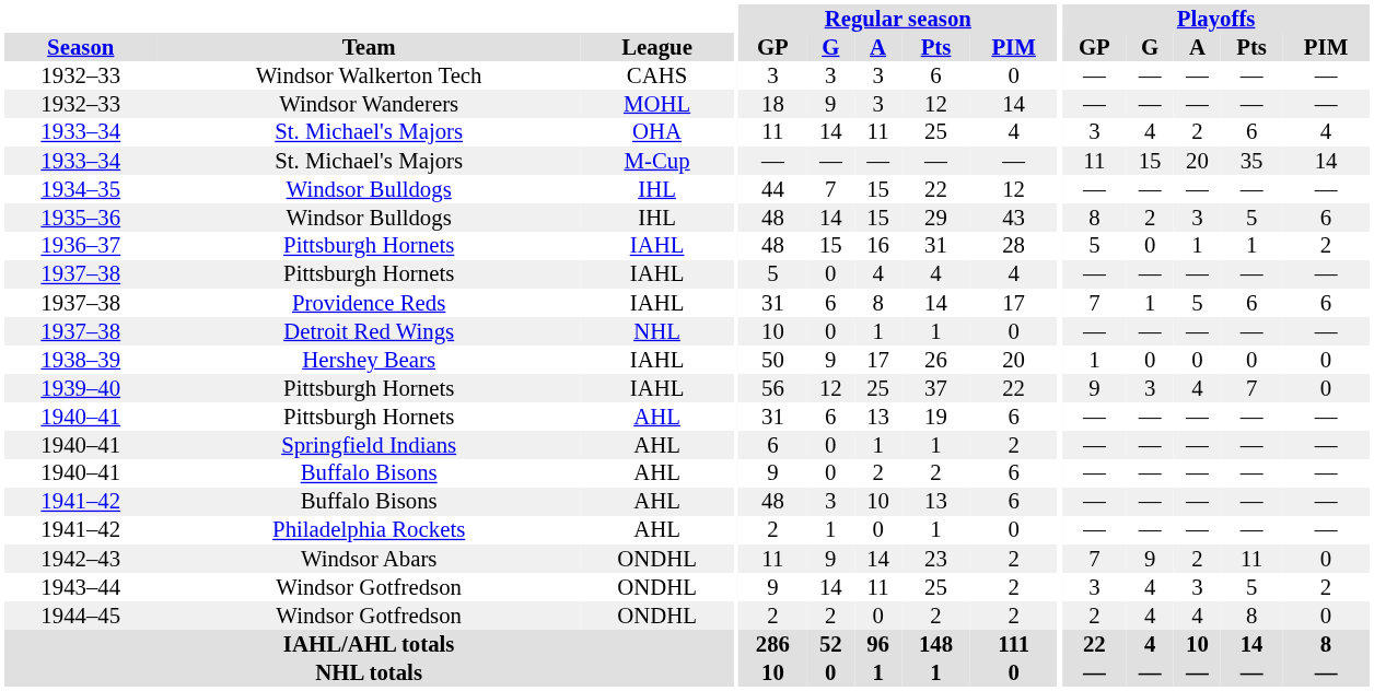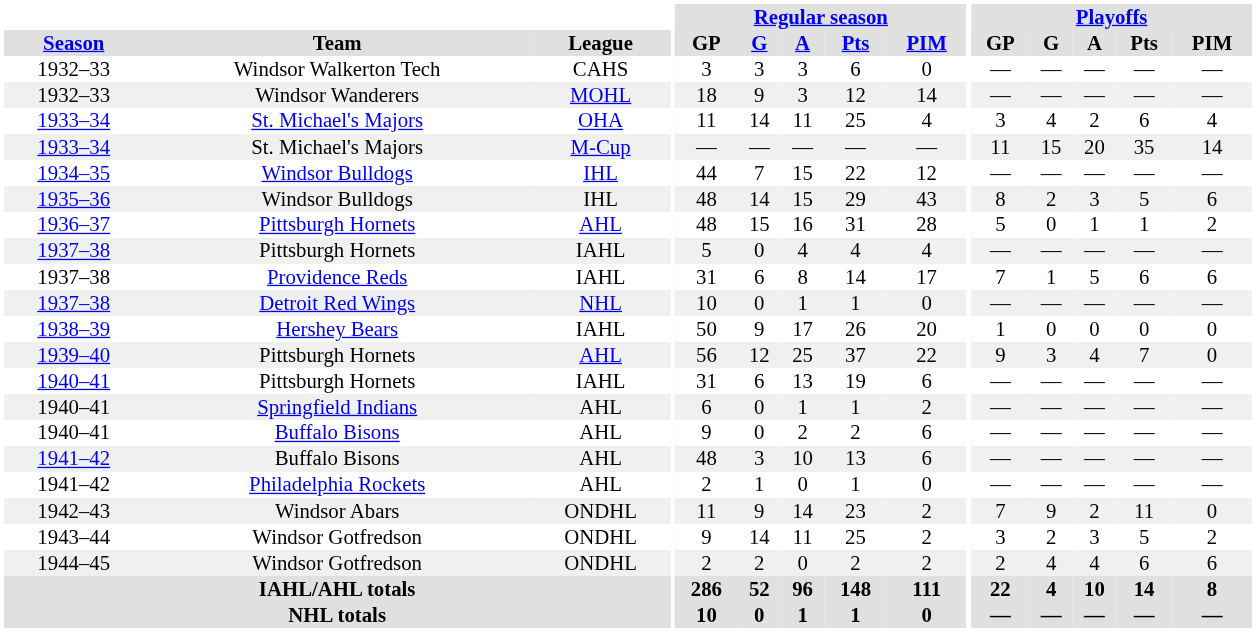 <table border="0" cellpadding="1" cellspacing="0" style="text-align:center; width:60em">
 <tr bgcolor="#e0e0e0">
 <th colspan="3" bgcolor="#ffffff"></th>
 <th rowspan="100" bgcolor="#ffffff"></th>
 <th colspan="5"><a href='#'>Regular season</a></th>
 <th rowspan="100" bgcolor="#ffffff"></th>
 <th colspan="5"><a href='#'>Playoffs</a></th>
 </tr>
 <tr bgcolor="#e0e0e0">
 <th><a href='#'>Season</a></th>
 <th>Team</th>
 <th>League</th>
 <th>GP</th>
 <th><a href='#'>G</a></th>
 <th><a href='#'>A</a></th>
 <th><a href='#'>Pts</a></th>
 <th><a href='#'>PIM</a></th>
 <th>GP</th>
 <th>G</th>
 <th>A</th>
 <th>Pts</th>
 <th>PIM</th>
 </tr>
 <tr>
 <td>1932–33</td>
 <td>Windsor Walkerton Tech</td>
 <td>CAHS</td>
 <td>3</td>
 <td>3</td>
 <td>3</td>
 <td>6</td>
 <td>0</td>
 <td>—</td>
 <td>—</td>
 <td>—</td>
 <td>—</td>
 <td>—</td>
 </tr>
 <tr bgcolor="#f0f0f0">
 <td>1932–33</td>
 <td>Windsor Wanderers</td>
 <td><a href='#'>MOHL</a></td>
 <td>18</td>
 <td>9</td>
 <td>3</td>
 <td>12</td>
 <td>14</td>
 <td>—</td>
 <td>—</td>
 <td>—</td>
 <td>—</td>
 <td>—</td>
 </tr>
 <tr>
 <td><a href='#'>1933–34</a></td>
 <td><a href='#'>St. Michael's Majors</a></td>
 <td><a href='#'>OHA</a></td>
 <td>11</td>
 <td>14</td>
 <td>11</td>
 <td>25</td>
 <td>4</td>
 <td>3</td>
 <td>4</td>
 <td>2</td>
 <td>6</td>
 <td>4</td>
 </tr>
 <tr bgcolor="#f0f0f0">
 <td><a href='#'>1933–34</a></td>
 <td>St. Michael's Majors</td>
 <td><a href='#'>M-Cup</a></td>
 <td>—</td>
 <td>—</td>
 <td>—</td>
 <td>—</td>
 <td>—</td>
 <td>11</td>
 <td>15</td>
 <td>20</td>
 <td>35</td>
 <td>14</td>
 </tr>
 <tr>
 <td><a href='#'>1934–35</a></td>
 <td><a href='#'>Windsor Bulldogs</a></td>
 <td><a href='#'>IHL</a></td>
 <td>44</td>
 <td>7</td>
 <td>15</td>
 <td>22</td>
 <td>12</td>
 <td>—</td>
 <td>—</td>
 <td>—</td>
 <td>—</td>
 <td>—</td>
 </tr>
 <tr bgcolor="#f0f0f0">
 <td><a href='#'>1935–36</a></td>
 <td>Windsor Bulldogs</td>
 <td>IHL</td>
 <td>48</td>
 <td>14</td>
 <td>15</td>
 <td>29</td>
 <td>43</td>
 <td>8</td>
 <td>2</td>
 <td>3</td>
 <td>5</td>
 <td>6</td>
 </tr>
 <tr>
 <td><a href='#'>1936–37</a></td>
 <td><a href='#'>Pittsburgh Hornets</a></td>
-<td><a href='#'>IAHL</a></td>
+<td><a href='#'>AHL</a></td>
 <td>48</td>
 <td>15</td>
 <td>16</td>
 <td>31</td>
 <td>28</td>
 <td>5</td>
 <td>0</td>
 <td>1</td>
 <td>1</td>
 <td>2</td>
 </tr>
 <tr bgcolor="#f0f0f0">
 <td><a href='#'>1937–38</a></td>
 <td>Pittsburgh Hornets</td>
 <td>IAHL</td>
 <td>5</td>
 <td>0</td>
 <td>4</td>
 <td>4</td>
 <td>4</td>
 <td>—</td>
 <td>—</td>
 <td>—</td>
 <td>—</td>
 <td>—</td>
 </tr>
 <tr>
 <td>1937–38</td>
 <td><a href='#'>Providence Reds</a></td>
 <td>IAHL</td>
 <td>31</td>
 <td>6</td>
 <td>8</td>
 <td>14</td>
 <td>17</td>
 <td>7</td>
 <td>1</td>
 <td>5</td>
 <td>6</td>
 <td>6</td>
 </tr>
 <tr bgcolor="#f0f0f0">
 <td><a href='#'>1937–38</a></td>
 <td><a href='#'>Detroit Red Wings</a></td>
 <td><a href='#'>NHL</a></td>
 <td>10</td>
 <td>0</td>
 <td>1</td>
 <td>1</td>
 <td>0</td>
 <td>—</td>
 <td>—</td>
 <td>—</td>
 <td>—</td>
 <td>—</td>
 </tr>
 <tr>
 <td><a href='#'>1938–39</a></td>
 <td><a href='#'>Hershey Bears</a></td>
 <td>IAHL</td>
 <td>50</td>
 <td>9</td>
 <td>17</td>
 <td>26</td>
 <td>20</td>
 <td>1</td>
 <td>0</td>
 <td>0</td>
 <td>0</td>
 <td>0</td>
 </tr>
 <tr bgcolor="#f0f0f0">
 <td><a href='#'>1939–40</a></td>
 <td>Pittsburgh Hornets</td>
-<td>IAHL</td>
+<td><a href='#'>AHL</a></td>
 <td>56</td>
 <td>12</td>
 <td>25</td>
 <td>37</td>
 <td>22</td>
 <td>9</td>
 <td>3</td>
 <td>4</td>
 <td>7</td>
 <td>0</td>
 </tr>
 <tr>
 <td><a href='#'>1940–41</a></td>
 <td>Pittsburgh Hornets</td>
-<td><a href='#'>AHL</a></td>
+<td>IAHL</td>
 <td>31</td>
 <td>6</td>
 <td>13</td>
 <td>19</td>
 <td>6</td>
 <td>—</td>
 <td>—</td>
 <td>—</td>
 <td>—</td>
 <td>—</td>
 </tr>
 <tr bgcolor="#f0f0f0">
 <td>1940–41</td>
 <td><a href='#'>Springfield Indians</a></td>
 <td>AHL</td>
 <td>6</td>
 <td>0</td>
 <td>1</td>
 <td>1</td>
 <td>2</td>
 <td>—</td>
 <td>—</td>
 <td>—</td>
 <td>—</td>
 <td>—</td>
 </tr>
 <tr>
 <td>1940–41</td>
 <td><a href='#'>Buffalo Bisons</a></td>
 <td>AHL</td>
 <td>9</td>
 <td>0</td>
 <td>2</td>
 <td>2</td>
 <td>6</td>
 <td>—</td>
 <td>—</td>
 <td>—</td>
 <td>—</td>
 <td>—</td>
 </tr>
 <tr bgcolor="#f0f0f0">
 <td><a href='#'>1941–42</a></td>
 <td>Buffalo Bisons</td>
 <td>AHL</td>
 <td>48</td>
 <td>3</td>
 <td>10</td>
 <td>13</td>
 <td>6</td>
 <td>—</td>
 <td>—</td>
 <td>—</td>
 <td>—</td>
 <td>—</td>
 </tr>
 <tr>
 <td>1941–42</td>
 <td><a href='#'>Philadelphia Rockets</a></td>
 <td>AHL</td>
 <td>2</td>
 <td>1</td>
 <td>0</td>
 <td>1</td>
 <td>0</td>
 <td>—</td>
 <td>—</td>
 <td>—</td>
 <td>—</td>
 <td>—</td>
 </tr>
 <tr bgcolor="#f0f0f0">
 <td>1942–43</td>
 <td>Windsor Abars</td>
 <td>ONDHL</td>
 <td>11</td>
 <td>9</td>
 <td>14</td>
 <td>23</td>
 <td>2</td>
 <td>7</td>
 <td>9</td>
 <td>2</td>
 <td>11</td>
 <td>0</td>
 </tr>
 <tr>
 <td>1943–44</td>
 <td>Windsor Gotfredson</td>
 <td>ONDHL</td>
 <td>9</td>
 <td>14</td>
 <td>11</td>
 <td>25</td>
 <td>2</td>
 <td>3</td>
-<td>4</td>
+<td>2</td>
 <td>3</td>
 <td>5</td>
 <td>2</td>
 </tr>
 <tr bgcolor="#f0f0f0">
 <td>1944–45</td>
 <td>Windsor Gotfredson</td>
 <td>ONDHL</td>
 <td>2</td>
 <td>2</td>
 <td>0</td>
 <td>2</td>
 <td>2</td>
 <td>2</td>
 <td>4</td>
 <td>4</td>
-<td>8</td>
-<td>0</td>
+<td>6</td>
+<td>6</td>
 </tr>
 <tr bgcolor="#e0e0e0">
 <th colspan="3">IAHL/AHL totals</th>
 <th>286</th>
 <th>52</th>
 <th>96</th>
 <th>148</th>
 <th>111</th>
 <th>22</th>
 <th>4</th>
 <th>10</th>
 <th>14</th>
 <th>8</th>
 </tr>
 <tr bgcolor="#e0e0e0">
 <th colspan="3">NHL totals</th>
 <th>10</th>
 <th>0</th>
 <th>1</th>
 <th>1</th>
 <th>0</th>
 <th>—</th>
 <th>—</th>
 <th>—</th>
 <th>—</th>
 <th>—</th>
 </tr>
 </table>
